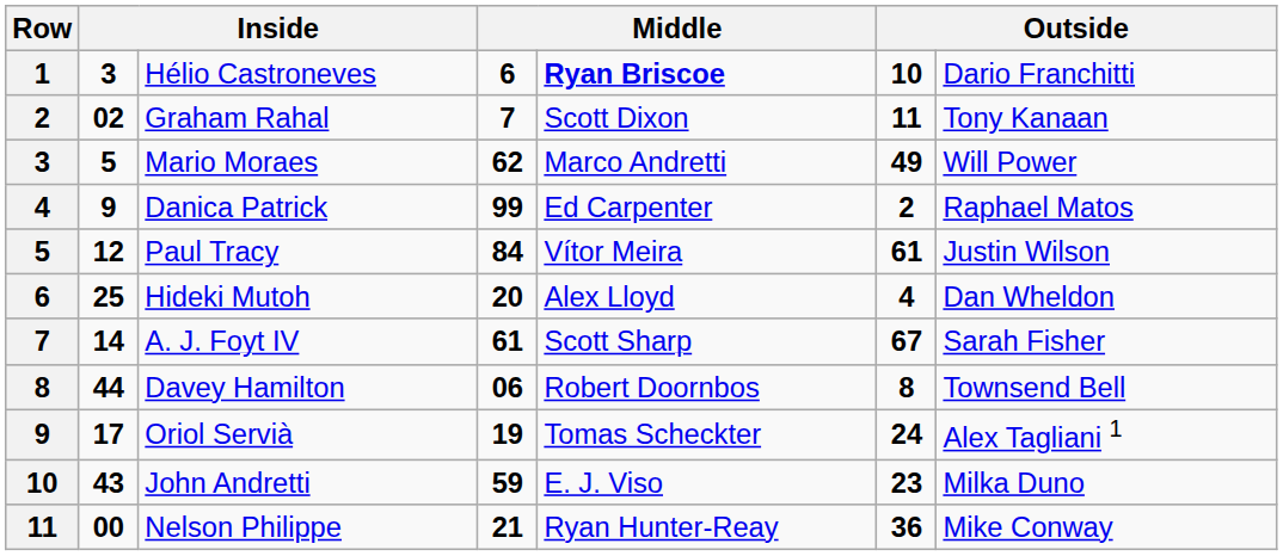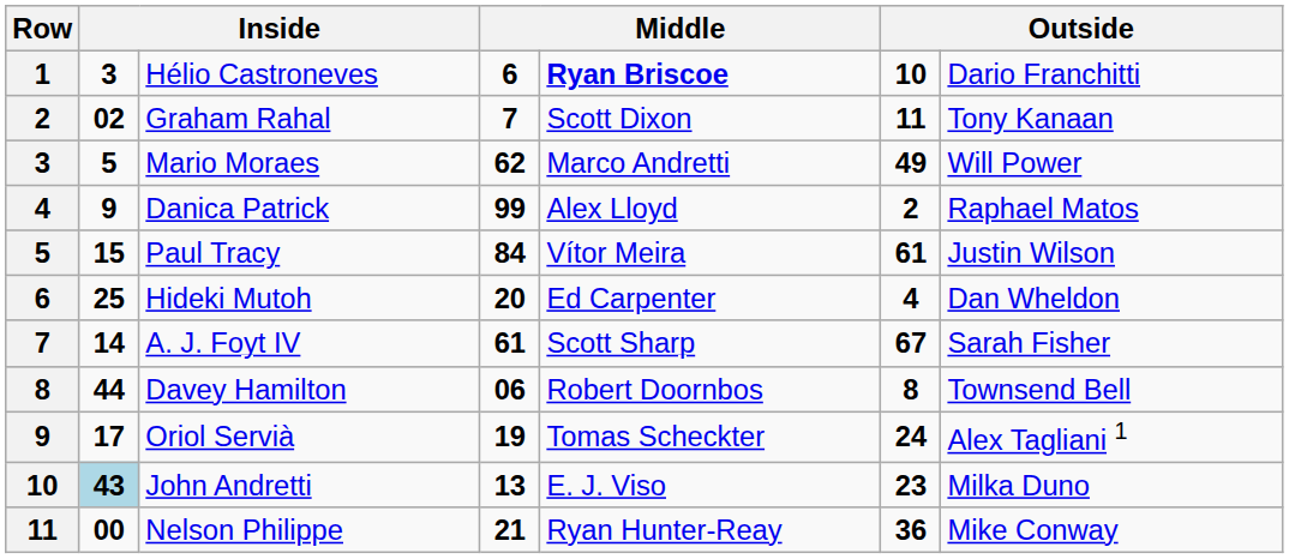 <table class="wikitable" style="font-size: 95%;">
 <tr>
 <th>Row</th>
 <th colspan=2>Inside</th>
 <th colspan=2>Middle</th>
 <th colspan=2>Outside</th>
 </tr>
 <tr>
 <th>1</th>
 <td align="center" width="25"><strong>3</strong></td>
 <td width="175"> <a href='#'>Hélio Castroneves</a> <strong></strong></td>
 <td align=center width="25"><strong>6</strong></td>
 <td width="175"><strong> <a href='#'>Ryan Briscoe</a></strong></td>
 <td align=center width="25"><strong>10</strong></td>
 <td width="175"> <a href='#'>Dario Franchitti</a> <strong></strong></td>
 </tr>
 <tr>
 <th>2</th>
 <td align="center"><strong>02</strong></td>
 <td> <a href='#'>Graham Rahal</a></td>
 <td align=center><strong>7</strong></td>
 <td> <a href='#'>Scott Dixon</a> <strong></strong></td>
 <td align=center><strong>11</strong></td>
 <td> <a href='#'>Tony Kanaan</a></td>
 </tr>
 <tr>
 <th>3</th>
 <td align=center><strong>5</strong></td>
 <td> <a href='#'>Mario Moraes</a></td>
 <td align=center><strong>62</strong></td>
 <td> <a href='#'>Marco Andretti</a></td>
 <td align=center><strong>49</strong></td>
 <td> <a href='#'>Will Power</a></td>
 </tr>
 <tr>
 <th>4</th>
 <td align=center><strong>9</strong></td>
 <td> <a href='#'>Danica Patrick</a></td>
 <td align=center><strong>99</strong></td>
-<td nowrap> <a href='#'>Ed Carpenter</a></td>
+<td> <a href='#'>Alex Lloyd</a></td>
 <td align=center><strong>2</strong></td>
 <td> <a href='#'>Raphael Matos</a> <strong></strong></td>
 </tr>
 <tr>
 <th>5</th>
-<td align=center><strong>12</strong></td>
+<td align=center><strong>15</strong></td>
 <td> <a href='#'>Paul Tracy</a></td>
 <td align=center><strong>84</strong></td>
 <td nowrap> <a href='#'>Vítor Meira</a></td>
 <td align=center><strong>61</strong></td>
 <td> <a href='#'>Justin Wilson</a></td>
 </tr>
 <tr>
 <th>6</th>
 <td align=center><strong>25</strong></td>
 <td nowrap> <a href='#'>Hideki Mutoh</a></td>
 <td align=center><strong>20</strong></td>
-<td> <a href='#'>Alex Lloyd</a></td>
+<td nowrap> <a href='#'>Ed Carpenter</a></td>
 <td align=center><strong>4</strong></td>
 <td> <a href='#'>Dan Wheldon</a> <strong></strong></td>
 </tr>
 <tr>
 <th>7</th>
 <td align=center><strong>14</strong></td>
 <td> <a href='#'>A. J. Foyt IV</a></td>
 <td align=center><strong>61</strong></td>
 <td> <a href='#'>Scott Sharp</a></td>
 <td align=center><strong>67</strong></td>
 <td> <a href='#'>Sarah Fisher</a></td>
 </tr>
 <tr>
 <th>8</th>
 <td align=center><strong>44</strong></td>
 <td> <a href='#'>Davey Hamilton</a></td>
 <td align=center><strong>06</strong></td>
 <td> <a href='#'>Robert Doornbos</a> <strong></strong></td>
 <td align=center><strong>8</strong></td>
 <td> <a href='#'>Townsend Bell</a></td>
 </tr>
 <tr>
 <th>9</th>
 <td align=center><strong>17</strong></td>
 <td> <a href='#'>Oriol Servià</a></td>
 <td align=center><strong>19</strong></td>
 <td> <a href='#'>Tomas Scheckter</a></td>
 <td align=center><strong>24</strong></td>
 <td> <a href='#'>Alex Tagliani</a> <strong></strong><sup>1</sup></td>
 </tr>
 <tr>
 <th>10</th>
-<td align=center><strong>43</strong></td>
+<td align=center style="background: lightblue;"><strong>43</strong></td>
 <td> <a href='#'>John Andretti</a></td>
-<td align=center><strong>59</strong></td>
+<td align=center><strong>13</strong></td>
 <td> <a href='#'>E. J. Viso</a></td>
 <td align=center><strong>23</strong></td>
 <td> <a href='#'>Milka Duno</a></td>
 </tr>
 <tr>
 <th>11</th>
 <td align=center><strong>00</strong></td>
 <td> <a href='#'>Nelson Philippe</a> <strong></strong></td>
 <td align=center><strong>21</strong></td>
 <td> <a href='#'>Ryan Hunter-Reay</a></td>
 <td align=center><strong>36</strong></td>
 <td> <a href='#'>Mike Conway</a> <strong></strong></td>
 </tr>
 </table>
